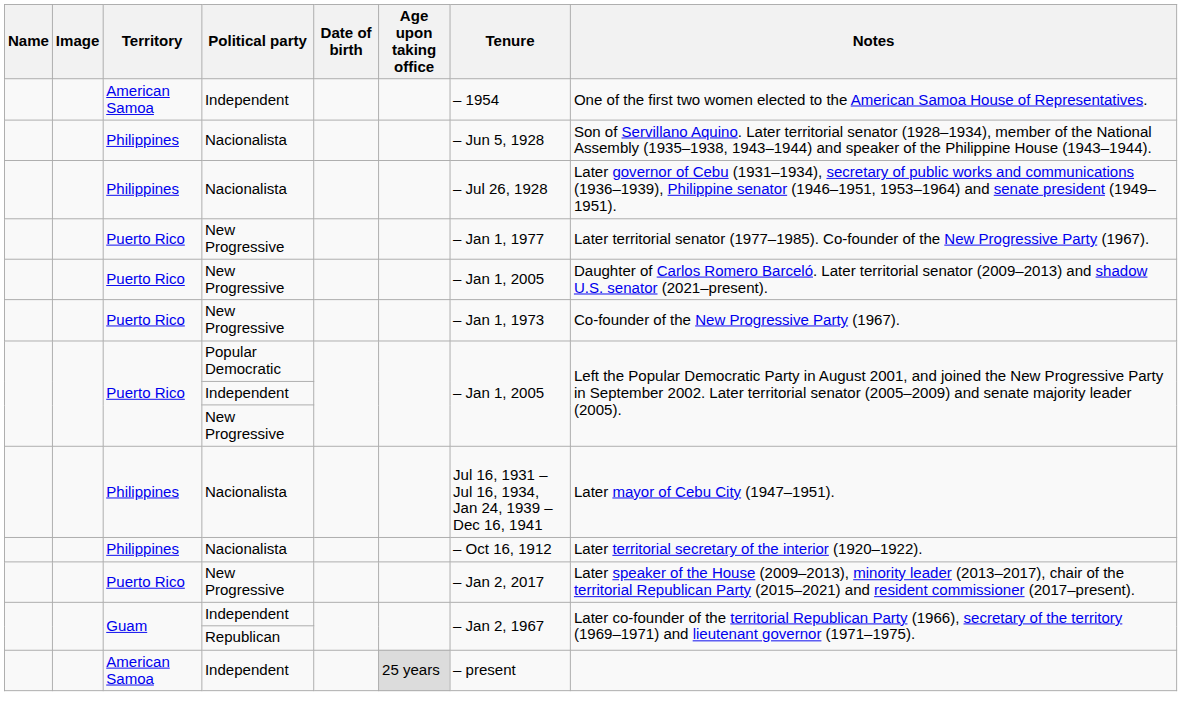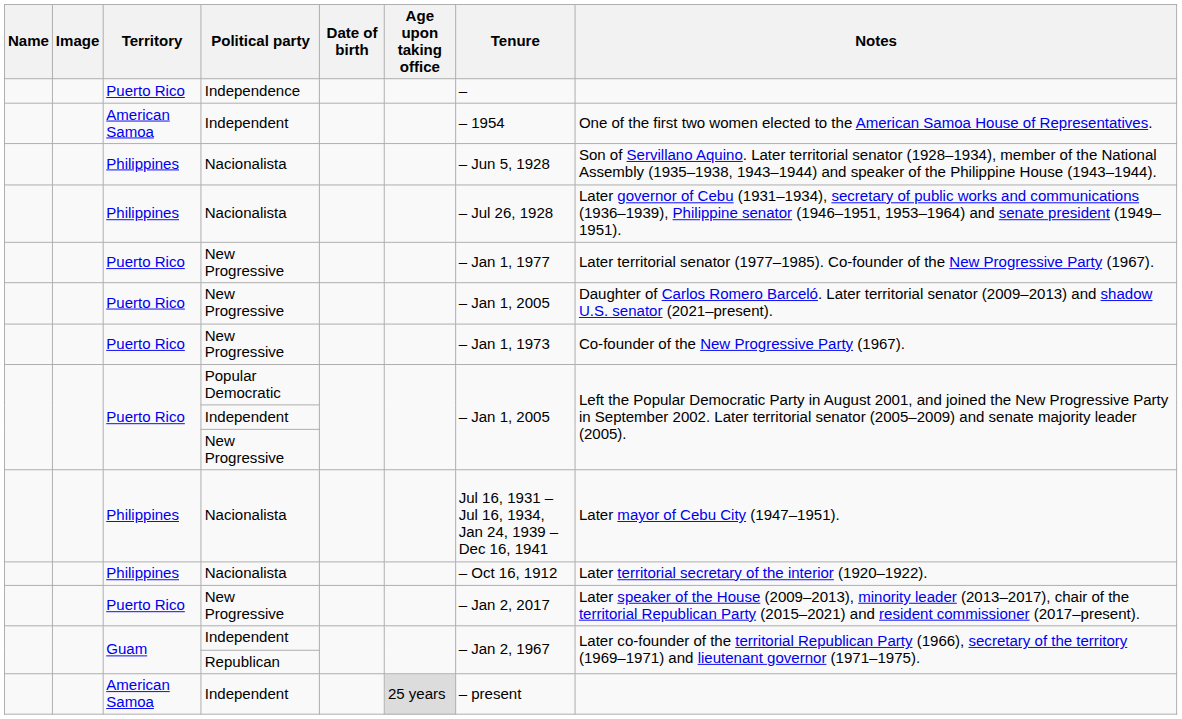 <table class="wikitable sortable">
 <tr>
 <th>Name</th>
 <th>Image</th>
 <th>Territory</th>
 <th>Political party</th>
 <th>Date of birth</th>
 <th>Age upon<br>taking office</th>
 <th>Tenure</th>
 <th>Notes</th>
+</tr>
+<tr>
+<td></td>
+<td></td>
+<td><a href='#'>Puerto Rico</a></td>
+<td>Independence</td>
+<td></td>
+<td></td>
+<td> – </td>
+<td></td>
 </tr>
 <tr>
 <td></td>
 <td></td>
 <td><a href='#'>American Samoa</a></td>
 <td>Independent</td>
 <td></td>
 <td></td>
 <td> – 1954</td>
 <td>One of the first two women elected to the <a href='#'>American Samoa House of Representatives</a>.</td>
 </tr>
 <tr>
 <td></td>
 <td></td>
 <td><a href='#'>Philippines</a></td>
 <td>Nacionalista</td>
 <td></td>
 <td></td>
 <td> – Jun 5, 1928</td>
 <td>Son of <a href='#'>Servillano Aquino</a>. Later territorial senator (1928–1934), member of the National Assembly (1935–1938, 1943–1944) and speaker of the Philippine House (1943–1944).</td>
 </tr>
 <tr>
 <td></td>
 <td></td>
 <td><a href='#'>Philippines</a></td>
 <td>Nacionalista</td>
 <td></td>
 <td></td>
 <td> – Jul 26, 1928</td>
 <td>Later <a href='#'>governor of Cebu</a> (1931–1934), <a href='#'>secretary of public works and communications</a> (1936–1939), <a href='#'>Philippine senator</a> (1946–1951, 1953–1964) and <a href='#'>senate president</a> (1949–1951).</td>
 </tr>
 <tr>
 <td></td>
 <td></td>
 <td><a href='#'>Puerto Rico</a></td>
 <td>New Progressive</td>
 <td></td>
 <td></td>
 <td> – Jan 1, 1977</td>
 <td>Later territorial senator (1977–1985). Co-founder of the <a href='#'>New Progressive Party</a> (1967).</td>
 </tr>
 <tr>
 <td></td>
 <td></td>
 <td><a href='#'>Puerto Rico</a></td>
 <td>New Progressive</td>
 <td></td>
 <td></td>
 <td> – Jan 1, 2005</td>
 <td>Daughter of <a href='#'>Carlos Romero Barceló</a>. Later territorial senator (2009–2013) and <a href='#'>shadow U.S. senator</a> (2021–present).</td>
 </tr>
 <tr>
 <td></td>
 <td></td>
 <td><a href='#'>Puerto Rico</a></td>
 <td>New Progressive</td>
 <td></td>
 <td></td>
 <td> – Jan 1, 1973</td>
 <td>Co-founder of the <a href='#'>New Progressive Party</a> (1967).</td>
 </tr>
 <tr>
 <td rowspan="3"></td>
 <td rowspan="3"></td>
 <td rowspan="3"><a href='#'>Puerto Rico</a></td>
 <td>Popular Democratic</td>
 <td rowspan="3"></td>
 <td rowspan="3"></td>
 <td rowspan="3"> – Jan 1, 2005</td>
 <td rowspan="3">Left the Popular Democratic Party in August 2001, and joined the New Progressive Party in September 2002. Later territorial senator (2005–2009) and senate majority leader (2005).</td>
 </tr>
 <tr>
 <td>Independent</td>
 </tr>
 <tr>
 <td>New Progressive</td>
 </tr>
 <tr>
 <td></td>
 <td></td>
 <td><a href='#'>Philippines</a></td>
 <td>Nacionalista</td>
 <td></td>
 <td></td>
 <td><br>Jul 16, 1931 – Jul 16, 1934,<br>Jan 24, 1939 – Dec 16, 1941</td>
 <td>Later <a href='#'>mayor of Cebu City</a> (1947–1951).</td>
 </tr>
 <tr>
 <td></td>
 <td></td>
 <td><a href='#'>Philippines</a></td>
 <td>Nacionalista</td>
 <td></td>
 <td></td>
 <td> – Oct 16, 1912</td>
 <td>Later <a href='#'>territorial secretary of the interior</a> (1920–1922).</td>
 </tr>
 <tr>
 <td></td>
 <td></td>
 <td><a href='#'>Puerto Rico</a></td>
 <td>New Progressive</td>
 <td></td>
 <td></td>
 <td> – Jan 2, 2017</td>
 <td>Later <a href='#'>speaker of the House</a> (2009–2013), <a href='#'>minority leader</a> (2013–2017), chair of the <a href='#'>territorial Republican Party</a> (2015–2021) and <a href='#'>resident commissioner</a> (2017–present).</td>
 </tr>
 <tr>
 <td rowspan="2"></td>
 <td rowspan="2"></td>
 <td rowspan="2"><a href='#'>Guam</a></td>
 <td>Independent</td>
 <td rowspan="2"></td>
 <td rowspan="2"></td>
 <td rowspan="2"> – Jan 2, 1967</td>
 <td rowspan="2">Later co-founder of the <a href='#'>territorial Republican Party</a> (1966), <a href='#'>secretary of the territory</a> (1969–1971) and <a href='#'>lieutenant governor</a> (1971–1975).</td>
 </tr>
 <tr>
 <td>Republican</td>
 </tr>
 <tr>
 <td></td>
 <td></td>
 <td><a href='#'>American Samoa</a></td>
 <td>Independent</td>
 <td></td>
 <td bgcolor="#DCDCDC"> 25 years</td>
 <td> – present</td>
 <td></td>
 </tr>
 </table>
